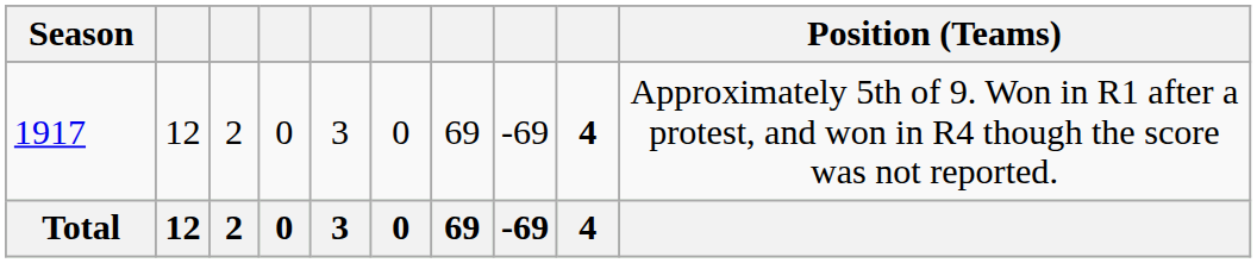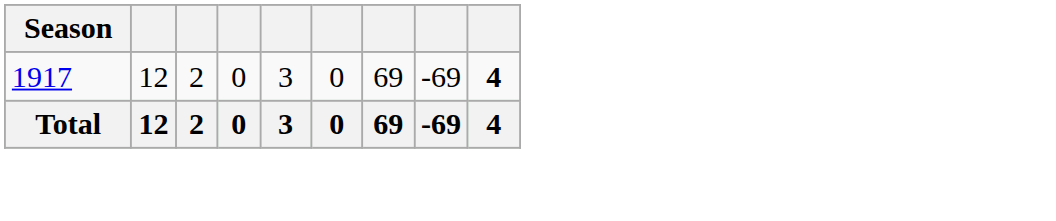 <table class="wikitable" style="text-align:center;">
 <tr>
 <th width=60>Season</th>
 <th width="15"></th>
 <th width="15"></th>
 <th width="15"></th>
 <th width="20"></th>
 <th width="20"></th>
 <th width="20"></th>
 <th width="20"></th>
 <th width="20"></th>
-<th width=275>Position (Teams)</th>
 </tr>
 <tr>
 <td style="text-align:left;"><a href='#'>1917</a></td>
 <td>12</td>
 <td>2</td>
 <td>0</td>
 <td>3</td>
 <td>0</td>
 <td>69</td>
 <td>-69</td>
 <td><strong>4</strong></td>
-<td>Approximately 5th of 9. Won in R1 after a protest, and won in R4 though the score was not reported.</td>
 </tr>
 <tr style="background: #ccffcc;">
 <th style="text-align:centre;" 19colspan=2>Total</th>
 <th>12</th>
 <th>2</th>
 <th>0</th>
 <th>3</th>
 <th>0</th>
 <th>69</th>
 <th>-69</th>
 <th>4</th>
-<th></th>
 </tr>
 </table>
